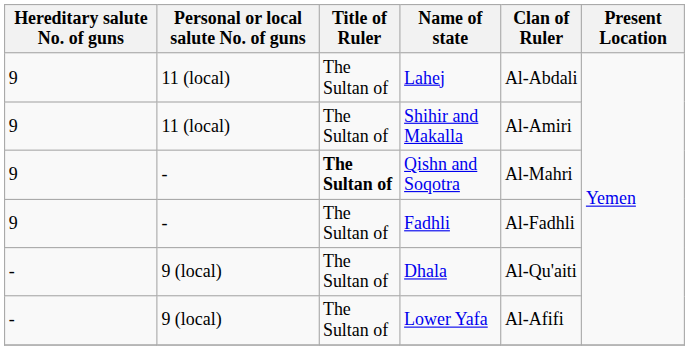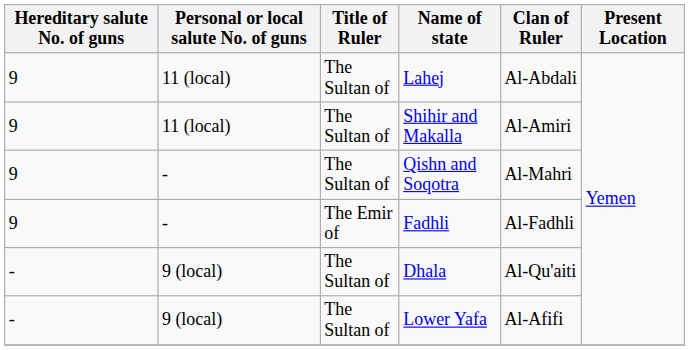 <table class="wikitable">
 <tr>
 <th>Hereditary salute No. of guns</th>
 <th>Personal or local salute No. of guns</th>
 <th>Title of Ruler</th>
 <th>Name of state</th>
 <th>Clan of Ruler</th>
 <th>Present Location</th>
 </tr>
 <tr>
 <td>9</td>
 <td>11 (local)</td>
 <td>The Sultan of</td>
 <td> <a href='#'>Lahej</a></td>
 <td>Al-Abdali</td>
 <td rowspan="6"><a href='#'>Yemen</a></td>
 </tr>
 <tr>
 <td>9</td>
 <td>11 (local)</td>
 <td>The Sultan of</td>
 <td> <a href='#'>Shihir and Makalla</a></td>
 <td>Al-Amiri</td>
 </tr>
 <tr>
 <td>9</td>
 <td>-</td>
-<td><strong>The Sultan of</strong></td>
+<td>The Sultan of</td>
 <td> <a href='#'>Qishn and Soqotra</a></td>
 <td>Al-Mahri</td>
 </tr>
 <tr>
 <td>9</td>
 <td>-</td>
-<td>The Sultan of</td>
+<td>The Emir of</td>
 <td> <a href='#'>Fadhli</a></td>
 <td>Al-Fadhli</td>
 </tr>
 <tr>
 <td>-</td>
 <td>9 (local)</td>
 <td>The Sultan of</td>
 <td> <a href='#'>Dhala</a></td>
 <td>Al-Qu'aiti</td>
 </tr>
 <tr>
 <td>-</td>
 <td>9 (local)</td>
 <td>The Sultan of</td>
 <td> <a href='#'>Lower Yafa</a></td>
 <td>Al-Afifi</td>
 </tr>
 <tr>
 </tr>
 </table>
